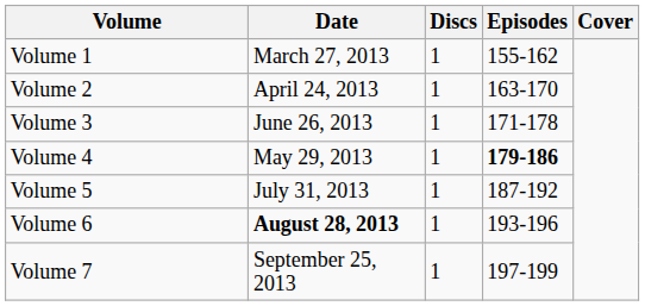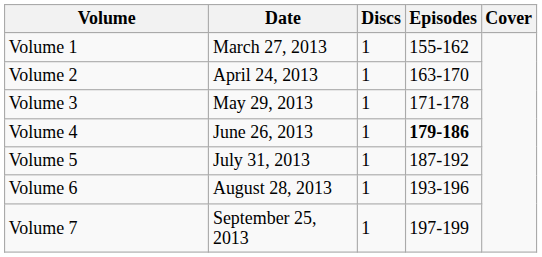 <table class="wikitable">
 <tr>
 <th style="width:175px">Volume</th>
 <th style="width:125px">Date</th>
 <th>Discs</th>
 <th>Episodes</th>
 <th>Cover</th>
 </tr>
 <tr>
 <td>Volume 1</td>
 <td>March 27, 2013</td>
 <td>1</td>
 <td>155-162</td>
 </tr>
 <tr>
 <td>Volume 2</td>
 <td>April 24, 2013</td>
 <td>1</td>
 <td>163-170</td>
 </tr>
 <tr>
 <td>Volume 3</td>
-<td>June 26, 2013</td>
+<td>May 29, 2013</td>
 <td>1</td>
 <td>171-178</td>
 </tr>
 <tr>
 <td>Volume 4</td>
-<td>May 29, 2013</td>
+<td>June 26, 2013</td>
 <td>1</td>
 <td><strong>179-186</strong></td>
 </tr>
 <tr>
 <td>Volume 5</td>
 <td>July 31, 2013</td>
 <td>1</td>
 <td>187-192</td>
 </tr>
 <tr>
 <td>Volume 6</td>
-<td><strong>August 28, 2013</strong></td>
+<td>August 28, 2013</td>
 <td>1</td>
 <td>193-196</td>
 </tr>
 <tr>
 <td>Volume 7</td>
 <td>September 25, 2013</td>
 <td>1</td>
 <td>197-199</td>
 </tr>
 </table>
